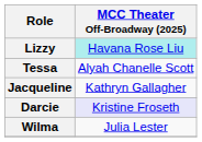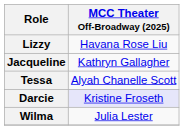 <table class="wikitable">
 <tr>
 <th>Role</th>
 <th><a href='#'>MCC Theater</a> <br> <small>Off-Broadway (2025)</small></th>
 </tr>
 <tr>
 <th>Lizzy</th>
-<td align="center" style="background: paleturquoise;"><a href='#'>Havana Rose Liu</a></td>
+<td align="center"><a href='#'>Havana Rose Liu</a></td>
+</tr>
+<tr>
+<th>Jacqueline</th>
+<td align="center"><a href='#'>Kathryn Gallagher</a></td>
 </tr>
 <tr>
 <th>Tessa</th>
 <td align="center"><a href='#'>Alyah Chanelle Scott</a></td>
-</tr>
-<tr>
-<th>Jacqueline</th>
-<td align="center"><a href='#'>Kathryn Gallagher</a></td>
 </tr>
 <tr>
 <th>Darcie</th>
 <td align="center" style="background: lavender;"><a href='#'>Kristine Froseth</a></td>
 </tr>
 <tr>
 <th>Wilma</th>
 <td align="center"><a href='#'>Julia Lester</a></td>
 </tr>
 <tr>
 </tr>
 </table>
